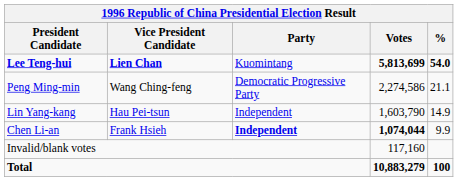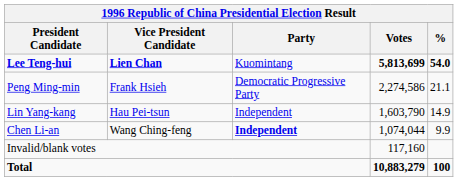 <table class="wikitable" style="margin:1em auto; text-align:left;">
 <tr>
 <th colspan=5><a href='#'>1996 Republic of China Presidential Election</a> Result</th>
 </tr>
 <tr>
 <th>President Candidate</th>
 <th>Vice President Candidate</th>
 <th>Party</th>
 <th>Votes</th>
 <th>%</th>
 </tr>
 <tr>
 <td><strong><a href='#'>Lee Teng-hui</a></strong></td>
 <td><strong><a href='#'>Lien Chan</a></strong></td>
 <td> <a href='#'>Kuomintang</a></td>
 <td align=right><strong>5,813,699</strong></td>
 <td align=right><strong>54.0</strong></td>
 </tr>
 <tr>
 <td><a href='#'>Peng Ming-min</a></td>
-<td>Wang Ching-feng</td>
+<td><a href='#'>Frank Hsieh</a></td>
 <td><a href='#'>Democratic Progressive Party</a></td>
 <td align=right>2,274,586</td>
 <td align=right>21.1</td>
 </tr>
 <tr>
 <td><a href='#'>Lin Yang-kang</a></td>
 <td><a href='#'>Hau Pei-tsun</a></td>
 <td><a href='#'>Independent</a></td>
 <td align=right>1,603,790</td>
 <td align=right>14.9</td>
 </tr>
 <tr>
 <td><a href='#'>Chen Li-an</a></td>
-<td><a href='#'>Frank Hsieh</a></td>
+<td>Wang Ching-feng</td>
 <td><strong><a href='#'>Independent</a></strong></td>
-<td align=right><strong>1,074,044</strong></td>
+<td align=right>1,074,044</td>
 <td align=right>9.9</td>
 </tr>
 <tr>
 <td colspan=3>Invalid/blank votes</td>
 <td align=right>117,160</td>
 <td></td>
 </tr>
 <tr>
 <td colspan=3><strong>Total</strong></td>
 <td align=right><strong>10,883,279</strong></td>
 <td align=right><strong>100</strong></td>
 </tr>
 </table>
